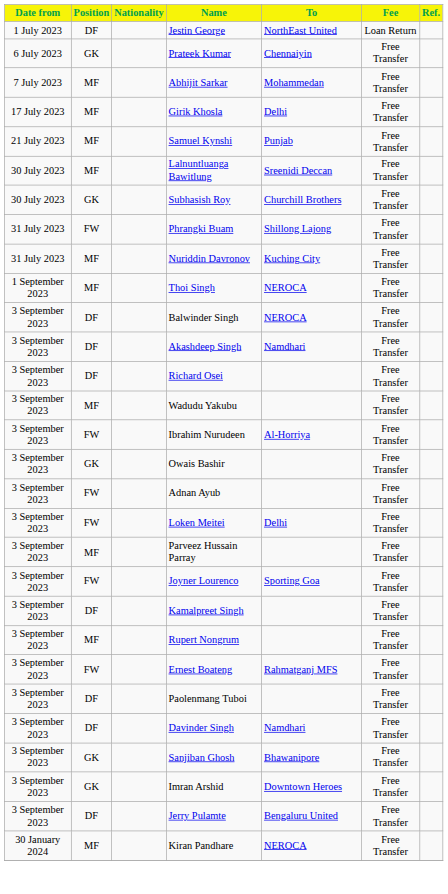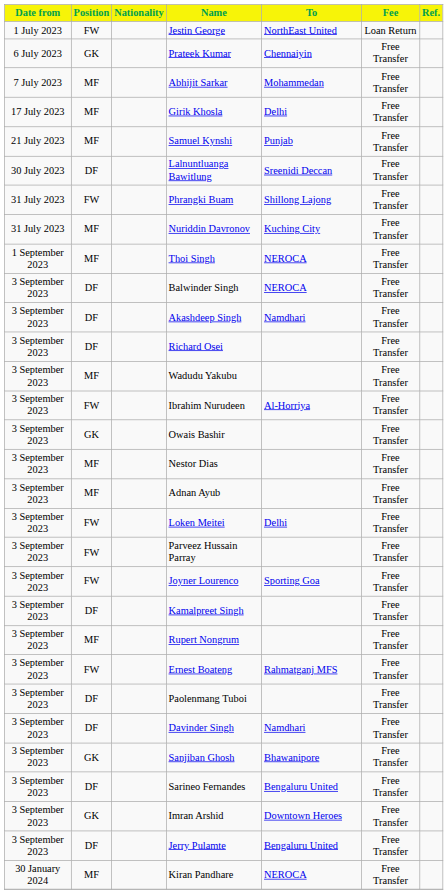 <table class="wikitable"  style="text-align:center; font-size:90%; ">
 <tr>
 <th style="background:#F7F408; color:#00A050; width:120px;">Date from</th>
 <th style="background:#F7F408; color:#00A050; width:50px;">Position</th>
 <th style="background:#F7F408; color:#00A050; width:50px;">Nationality</th>
 <th style="background:#F7F408; color:#00A050; width:150px;">Name</th>
 <th style="background:#F7F408; color:#00A050; width:200px;">To</th>
 <th style="background:#F7F408; color:#00A050; width:110px;">Fee</th>
 <th style="background:#F7F408; color:#00A050; width:25px;">Ref.</th>
 </tr>
 <tr>
 <td>1 July 2023</td>
-<td style="text-align:center;">DF</td>
+<td style="text-align:center;">FW</td>
 <td style="text-align:center;"></td>
 <td style="text-align:left;"><a href='#'>Jestin George</a></td>
 <td style="text-align:left;"> <a href='#'>NorthEast United</a></td>
 <td>Loan Return</td>
 <td></td>
 </tr>
 <tr>
 <td>6 July 2023</td>
 <td style="text-align:center;">GK</td>
 <td style="text-align:center;"></td>
 <td style="text-align:left;"><a href='#'>Prateek Kumar</a></td>
 <td style="text-align:left;"> <a href='#'>Chennaiyin</a></td>
 <td>Free Transfer</td>
 <td></td>
 </tr>
 <tr>
 <td>7 July 2023</td>
 <td style="text-align:center;">MF</td>
 <td style="text-align:center;"></td>
 <td style="text-align:left;"><a href='#'>Abhijit Sarkar</a></td>
 <td style="text-align:left;"> <a href='#'>Mohammedan</a></td>
 <td>Free Transfer</td>
 <td></td>
 </tr>
 <tr>
 <td>17 July 2023</td>
 <td style="text-align:center;">MF</td>
 <td style="text-align:center;"></td>
 <td style="text-align:left;"><a href='#'>Girik Khosla</a></td>
 <td style="text-align:left;"> <a href='#'>Delhi</a></td>
 <td>Free Transfer</td>
 <td></td>
 </tr>
 <tr>
 <td>21 July 2023</td>
 <td style="text-align:center;">MF</td>
 <td style="text-align:center;"></td>
 <td style="text-align:left;"><a href='#'>Samuel Kynshi</a></td>
 <td style="text-align:left;"> <a href='#'>Punjab</a></td>
 <td>Free Transfer</td>
 <td></td>
 </tr>
 <tr>
 <td>30 July 2023</td>
-<td style="text-align:center;">MF</td>
+<td style="text-align:center;">DF</td>
 <td style="text-align:center;"></td>
 <td style="text-align:left;"><a href='#'>Lalnuntluanga Bawitlung</a></td>
 <td style="text-align:left;"> <a href='#'>Sreenidi Deccan</a></td>
-<td>Free Transfer</td>
-<td></td>
-</tr>
-<tr>
-<td>30 July 2023</td>
-<td style="text-align:center;">GK</td>
-<td style="text-align:center;"></td>
-<td style="text-align:left;"><a href='#'>Subhasish Roy</a></td>
-<td style="text-align:left;"> <a href='#'>Churchill Brothers</a></td>
 <td>Free Transfer</td>
 <td></td>
 </tr>
 <tr>
 <td>31 July 2023</td>
 <td style="text-align:center;">FW</td>
 <td style="text-align:center;"></td>
 <td style="text-align:left;"><a href='#'>Phrangki Buam</a></td>
 <td style="text-align:left;"> <a href='#'>Shillong Lajong</a></td>
 <td>Free Transfer</td>
 <td></td>
 </tr>
 <tr>
 <td>31 July 2023</td>
 <td style="text-align:center;">MF</td>
 <td style="text-align:center;"></td>
 <td style="text-align:left;"><a href='#'>Nuriddin Davronov</a></td>
 <td style="text-align:left;"> <a href='#'>Kuching City</a></td>
 <td>Free Transfer</td>
 <td></td>
 </tr>
 <tr>
 <td>1 September 2023</td>
 <td style="text-align:center;">MF</td>
 <td style="text-align:center;"></td>
 <td style="text-align:left;"><a href='#'>Thoi Singh</a></td>
 <td style="text-align:left;"> <a href='#'>NEROCA</a></td>
 <td>Free Transfer</td>
 <td></td>
 </tr>
 <tr>
 <td>3 September 2023</td>
 <td style="text-align:center;">DF</td>
 <td style="text-align:center;"></td>
 <td style="text-align:left;">Balwinder Singh</td>
 <td style="text-align:left;"> <a href='#'>NEROCA</a></td>
 <td>Free Transfer</td>
 <td></td>
 </tr>
 <tr>
 <td>3 September 2023</td>
 <td style="text-align:center;">DF</td>
 <td style="text-align:center;"></td>
 <td style="text-align:left;"><a href='#'>Akashdeep Singh</a></td>
 <td style="text-align:left;"> <a href='#'>Namdhari</a></td>
 <td>Free Transfer</td>
 <td></td>
 </tr>
 <tr>
 <td>3 September 2023</td>
 <td style="text-align:center;">DF</td>
 <td style="text-align:center;"></td>
 <td style="text-align:left;"><a href='#'>Richard Osei</a></td>
 <td style="text-align:left;"></td>
 <td>Free Transfer</td>
 <td></td>
 </tr>
 <tr>
 <td>3 September 2023</td>
 <td style="text-align:center;">MF</td>
 <td style="text-align:center;"></td>
 <td style="text-align:left;">Wadudu Yakubu</td>
 <td style="text-align:left;"></td>
 <td>Free Transfer</td>
 <td></td>
 </tr>
 <tr>
 <td>3 September 2023</td>
 <td style="text-align:center;">FW</td>
 <td style="text-align:center;"></td>
 <td style="text-align:left;">Ibrahim Nurudeen</td>
 <td style="text-align:left;"> <a href='#'>Al-Horriya</a></td>
 <td>Free Transfer</td>
 <td></td>
 </tr>
 <tr>
 <td>3 September 2023</td>
 <td style="text-align:center;">GK</td>
 <td style="text-align:center;"></td>
 <td style="text-align:left;">Owais Bashir</td>
 <td style="text-align:left;"></td>
 <td>Free Transfer</td>
 <td></td>
 </tr>
 <tr>
 <td>3 September 2023</td>
-<td style="text-align:center;">FW</td>
+<td style="text-align:center;">MF</td>
+<td style="text-align:center;"></td>
+<td style="text-align:left;">Nestor Dias</td>
+<td style="text-align:left;"></td>
+<td>Free Transfer</td>
+<td></td>
+</tr>
+<tr>
+<td>3 September 2023</td>
+<td style="text-align:center;">MF</td>
 <td style="text-align:center;"></td>
 <td style="text-align:left;">Adnan Ayub</td>
 <td style="text-align:left;"></td>
 <td>Free Transfer</td>
 <td></td>
 </tr>
 <tr>
 <td>3 September 2023</td>
 <td style="text-align:center;">FW</td>
 <td style="text-align:center;"></td>
 <td style="text-align:left;"><a href='#'>Loken Meitei</a></td>
 <td style="text-align:left;"> <a href='#'>Delhi</a></td>
 <td>Free Transfer</td>
 <td></td>
 </tr>
 <tr>
 <td>3 September 2023</td>
-<td style="text-align:center;">MF</td>
+<td style="text-align:center;">FW</td>
 <td style="text-align:center;"></td>
 <td style="text-align:left;">Parveez Hussain Parray</td>
 <td style="text-align:left;"></td>
 <td>Free Transfer</td>
 <td></td>
 </tr>
 <tr>
 <td>3 September 2023</td>
 <td style="text-align:center;">FW</td>
 <td style="text-align:center;"></td>
 <td style="text-align:left;"><a href='#'>Joyner Lourenco</a></td>
 <td style="text-align:left;"> <a href='#'>Sporting Goa</a></td>
 <td>Free Transfer</td>
 <td></td>
 </tr>
 <tr>
 <td>3 September 2023</td>
 <td style="text-align:center;">DF</td>
 <td style="text-align:center;"></td>
 <td style="text-align:left;"><a href='#'>Kamalpreet Singh</a></td>
 <td style="text-align:left;"></td>
 <td>Free Transfer</td>
 <td></td>
 </tr>
 <tr>
 <td>3 September 2023</td>
 <td style="text-align:center;">MF</td>
 <td style="text-align:center;"></td>
 <td style="text-align:left;"><a href='#'>Rupert Nongrum</a></td>
 <td style="text-align:left;"></td>
 <td>Free Transfer</td>
 <td></td>
 </tr>
 <tr>
 <td>3 September 2023</td>
 <td style="text-align:center;">FW</td>
 <td style="text-align:center;"></td>
 <td style="text-align:left;"><a href='#'>Ernest Boateng</a></td>
 <td style="text-align:left;"> <a href='#'>Rahmatganj MFS</a></td>
 <td>Free Transfer</td>
 <td></td>
 </tr>
 <tr>
 <td>3 September 2023</td>
 <td style="text-align:center;">DF</td>
 <td style="text-align:center;"></td>
 <td style="text-align:left;">Paolenmang Tuboi</td>
 <td style="text-align:left;"></td>
 <td>Free Transfer</td>
 <td></td>
 </tr>
 <tr>
 <td>3 September 2023</td>
 <td style="text-align:center;">DF</td>
 <td style="text-align:center;"></td>
 <td style="text-align:left;"><a href='#'>Davinder Singh</a></td>
 <td style="text-align:left;"> <a href='#'>Namdhari</a></td>
 <td>Free Transfer</td>
 <td></td>
 </tr>
 <tr>
 <td>3 September 2023</td>
 <td style="text-align:center;">GK</td>
 <td style="text-align:center;"></td>
 <td style="text-align:left;"><a href='#'>Sanjiban Ghosh</a></td>
 <td style="text-align:left;"> <a href='#'>Bhawanipore</a></td>
 <td>Free Transfer</td>
 <td></td>
 </tr>
 <tr>
 <td>3 September 2023</td>
+<td style="text-align:center;">DF</td>
+<td style="text-align:center;"></td>
+<td style="text-align:left;">Sarineo Fernandes</td>
+<td style="text-align:left;"> <a href='#'>Bengaluru United</a></td>
+<td>Free Transfer</td>
+<td></td>
+</tr>
+<tr>
+<td>3 September 2023</td>
 <td style="text-align:center;">GK</td>
 <td style="text-align:center;"></td>
 <td style="text-align:left;">Imran Arshid</td>
 <td style="text-align:left;"> <a href='#'>Downtown Heroes</a></td>
 <td>Free Transfer</td>
 <td></td>
 </tr>
 <tr>
 <td>3 September 2023</td>
 <td style="text-align:center;">DF</td>
 <td style="text-align:center;"></td>
 <td style="text-align:left;"><a href='#'>Jerry Pulamte</a></td>
 <td style="text-align:left;"> <a href='#'>Bengaluru United</a></td>
 <td>Free Transfer</td>
 <td></td>
 </tr>
 <tr>
 <td>30 January 2024</td>
 <td style="text-align:center;">MF</td>
 <td style="text-align:center;"></td>
 <td style="text-align:left;">Kiran Pandhare</td>
 <td style="text-align:left;"> <a href='#'>NEROCA</a></td>
 <td>Free Transfer</td>
 <td></td>
 </tr>
 <tr>
 </tr>
 </table>
